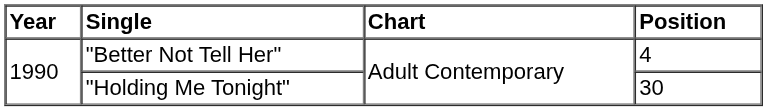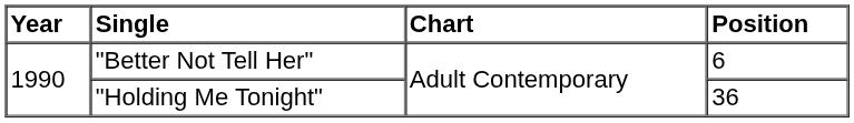 <table border=1 cellspacing=0 cellpadding=2 width="550px">
 <tr>
 <th align="left">Year</th>
 <th align="left">Single</th>
 <th align="left">Chart</th>
 <th align="left">Position</th>
 </tr>
 <tr>
 <td align="left" rowspan="2">1990</td>
 <td align="left">"Better Not Tell Her"</td>
 <td align="left" rowspan="2">Adult Contemporary</td>
-<td align="left">4</td>
+<td align="left">6</td>
 </tr>
 <tr>
 <td align="left">"Holding Me Tonight"</td>
-<td align="left">30</td>
+<td align="left">36</td>
 </tr>
 <tr>
 </tr>
 </table>
